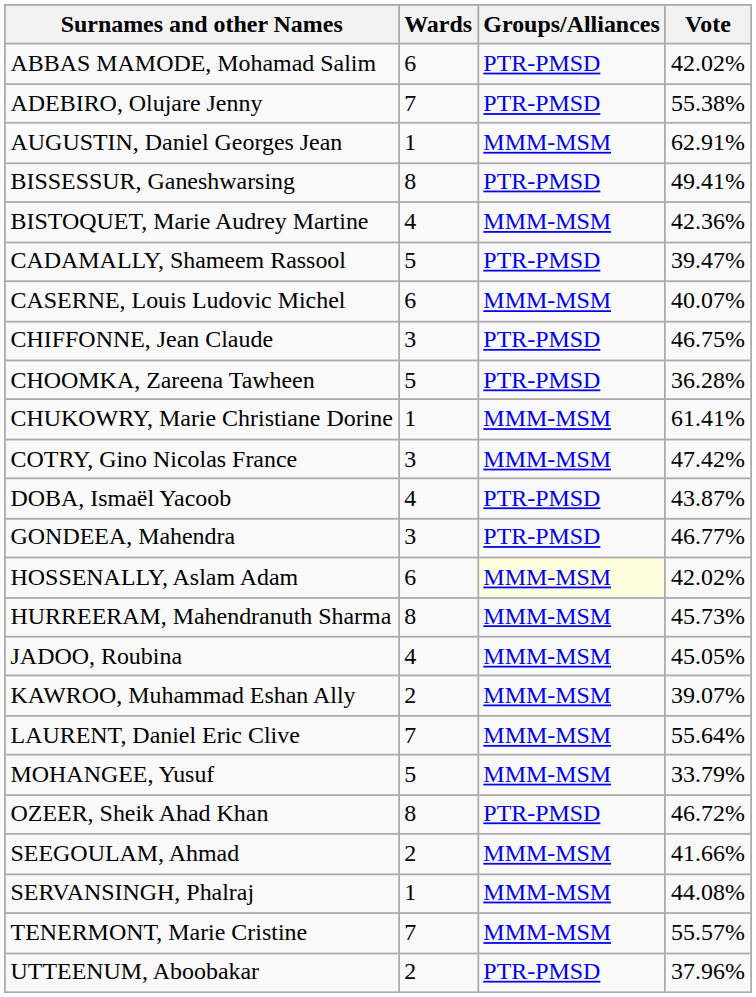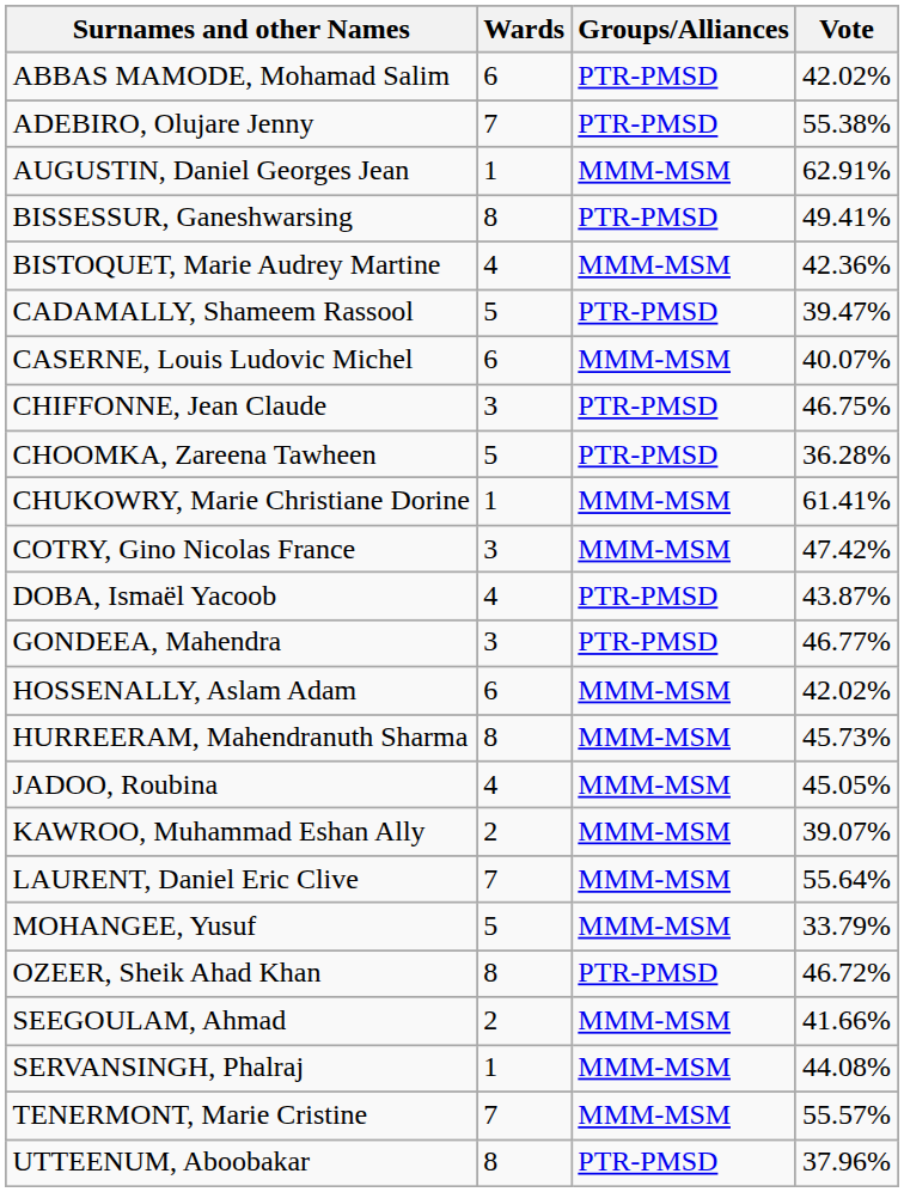 <table class="wikitable" style="font-size:85%;">
 <tr>
 <th>Surnames and other Names</th>
 <th>Wards</th>
 <th>Groups/Alliances</th>
 <th>Vote</th>
 </tr>
 <tr>
 <td>ABBAS MAMODE, Mohamad Salim</td>
 <td>6</td>
 <td><a href='#'>PTR-PMSD</a></td>
 <td>42.02%</td>
 </tr>
 <tr>
 <td>ADEBIRO, Olujare Jenny</td>
 <td>7</td>
 <td><a href='#'>PTR-PMSD</a></td>
 <td>55.38%</td>
 </tr>
 <tr>
 <td>AUGUSTIN, Daniel Georges Jean</td>
 <td>1</td>
 <td><a href='#'>MMM-MSM</a></td>
 <td>62.91%</td>
 </tr>
 <tr>
 <td>BISSESSUR, Ganeshwarsing</td>
 <td>8</td>
 <td><a href='#'>PTR-PMSD</a></td>
 <td>49.41%</td>
 </tr>
 <tr>
 <td>BISTOQUET, Marie Audrey Martine</td>
 <td>4</td>
 <td><a href='#'>MMM-MSM</a></td>
 <td>42.36%</td>
 </tr>
 <tr>
 <td>CADAMALLY, Shameem Rassool</td>
 <td>5</td>
 <td><a href='#'>PTR-PMSD</a></td>
 <td>39.47%</td>
 </tr>
 <tr>
 <td>CASERNE, Louis Ludovic Michel</td>
 <td>6</td>
 <td><a href='#'>MMM-MSM</a></td>
 <td>40.07%</td>
 </tr>
 <tr>
 <td>CHIFFONNE, Jean Claude</td>
 <td>3</td>
 <td><a href='#'>PTR-PMSD</a></td>
 <td>46.75%</td>
 </tr>
 <tr>
 <td>CHOOMKA, Zareena Tawheen</td>
 <td>5</td>
 <td><a href='#'>PTR-PMSD</a></td>
 <td>36.28%</td>
 </tr>
 <tr>
 <td>CHUKOWRY, Marie Christiane Dorine</td>
 <td>1</td>
 <td><a href='#'>MMM-MSM</a></td>
 <td>61.41%</td>
 </tr>
 <tr>
 <td>COTRY, Gino Nicolas France</td>
 <td>3</td>
 <td><a href='#'>MMM-MSM</a></td>
 <td>47.42%</td>
 </tr>
 <tr>
 <td>DOBA, Ismaël Yacoob</td>
 <td>4</td>
 <td><a href='#'>PTR-PMSD</a></td>
 <td>43.87%</td>
 </tr>
 <tr>
 <td>GONDEEA, Mahendra</td>
 <td>3</td>
 <td><a href='#'>PTR-PMSD</a></td>
 <td>46.77%</td>
 </tr>
 <tr>
 <td>HOSSENALLY, Aslam Adam</td>
 <td>6</td>
-<td style="background: lightyellow;"><a href='#'>MMM-MSM</a></td>
+<td><a href='#'>MMM-MSM</a></td>
 <td>42.02%</td>
 </tr>
 <tr>
 <td>HURREERAM, Mahendranuth Sharma</td>
 <td>8</td>
 <td><a href='#'>MMM-MSM</a></td>
 <td>45.73%</td>
 </tr>
 <tr>
 <td>JADOO, Roubina</td>
 <td>4</td>
 <td><a href='#'>MMM-MSM</a></td>
 <td>45.05%</td>
 </tr>
 <tr>
 <td>KAWROO, Muhammad Eshan Ally</td>
 <td>2</td>
 <td><a href='#'>MMM-MSM</a></td>
 <td>39.07%</td>
 </tr>
 <tr>
 <td>LAURENT, Daniel Eric Clive</td>
 <td>7</td>
 <td><a href='#'>MMM-MSM</a></td>
 <td>55.64%</td>
 </tr>
 <tr>
 <td>MOHANGEE, Yusuf</td>
 <td>5</td>
 <td><a href='#'>MMM-MSM</a></td>
 <td>33.79%</td>
 </tr>
 <tr>
 <td>OZEER, Sheik Ahad Khan</td>
 <td>8</td>
 <td><a href='#'>PTR-PMSD</a></td>
 <td>46.72%</td>
 </tr>
 <tr>
 <td>SEEGOULAM, Ahmad</td>
 <td>2</td>
 <td><a href='#'>MMM-MSM</a></td>
 <td>41.66%</td>
 </tr>
 <tr>
 <td>SERVANSINGH, Phalraj</td>
 <td>1</td>
 <td><a href='#'>MMM-MSM</a></td>
 <td>44.08%</td>
 </tr>
 <tr>
 <td>TENERMONT, Marie Cristine</td>
 <td>7</td>
 <td><a href='#'>MMM-MSM</a></td>
 <td>55.57%</td>
 </tr>
 <tr>
 <td>UTTEENUM, Aboobakar</td>
-<td>2</td>
+<td>8</td>
 <td><a href='#'>PTR-PMSD</a></td>
 <td>37.96%</td>
 </tr>
 </table>
